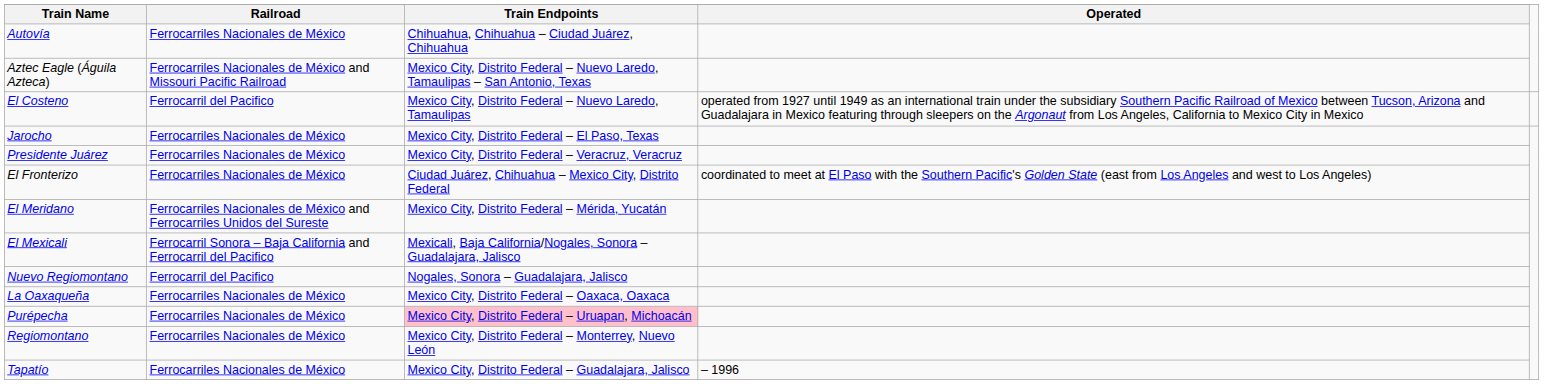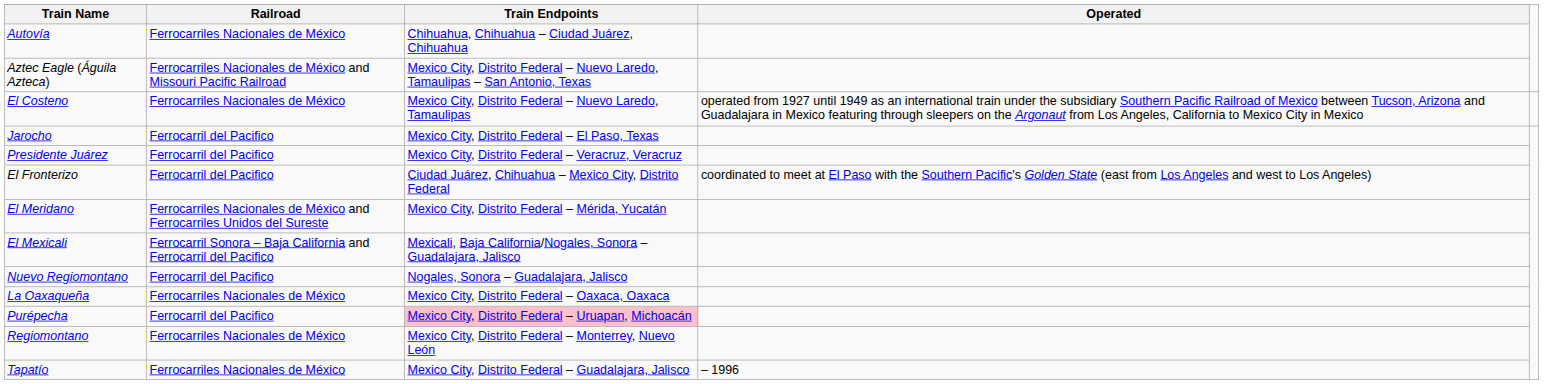 <table class="wikitable">
 <tr>
 </tr>
 <tr valign="top">
 <th width="175px">Train Name</th>
 <th>Railroad</th>
 <th>Train Endpoints</th>
 <th>Operated</th>
 </tr>
 <tr valign="top">
 <td><em><a href='#'>Autovía</a></em></td>
 <td><a href='#'>Ferrocarriles Nacionales de México</a></td>
 <td><a href='#'>Chihuahua</a>, <a href='#'>Chihuahua</a> – <a href='#'>Ciudad Juárez</a>, <a href='#'>Chihuahua</a></td>
 <td> </td>
 </tr>
 <tr valign="top">
 <td><em>Aztec Eagle</em> (<em>Águila Azteca</em>)</td>
 <td><a href='#'>Ferrocarriles Nacionales de México</a> and <a href='#'>Missouri Pacific Railroad</a></td>
 <td><a href='#'>Mexico City</a>, <a href='#'>Distrito Federal</a> – <a href='#'>Nuevo Laredo</a>, <a href='#'>Tamaulipas</a> – <a href='#'>San Antonio, Texas</a></td>
 <td> </td>
 </tr>
 <tr valign="top">
 <td><em><a href='#'>El Costeno</a></em></td>
-<td><a href='#'>Ferrocarril del Pacifico</a></td>
+<td><a href='#'>Ferrocarriles Nacionales de México</a></td>
 <td><a href='#'>Mexico City</a>, <a href='#'>Distrito Federal</a> – <a href='#'>Nuevo Laredo</a>, <a href='#'>Tamaulipas</a></td>
 <td>operated from 1927 until 1949 as an international train under the subsidiary <a href='#'>Southern Pacific Railroad of Mexico</a> between <a href='#'>Tucson, Arizona</a> and Guadalajara in Mexico featuring through sleepers on the <em><a href='#'>Argonaut</a></em> from Los Angeles, California to Mexico City in Mexico</td>
 <td> </td>
 </tr>
 <tr valign="top">
 <td><em><a href='#'>Jarocho</a></em></td>
-<td><a href='#'>Ferrocarriles Nacionales de México</a></td>
+<td><a href='#'>Ferrocarril del Pacifico</a></td>
 <td><a href='#'>Mexico City</a>, <a href='#'>Distrito Federal</a> – <a href='#'>El Paso, Texas</a></td>
 <td> </td>
 </tr>
 <tr valign="top">
 <td><em><a href='#'>Presidente Juárez</a></em></td>
-<td><a href='#'>Ferrocarriles Nacionales de México</a></td>
+<td><a href='#'>Ferrocarril del Pacifico</a></td>
 <td><a href='#'>Mexico City</a>, <a href='#'>Distrito Federal</a> – <a href='#'>Veracruz, Veracruz</a></td>
 <td> </td>
 </tr>
 <tr valign="top">
 <td><em>El Fronterizo</em></td>
-<td><a href='#'>Ferrocarriles Nacionales de México</a></td>
+<td><a href='#'>Ferrocarril del Pacifico</a></td>
 <td><a href='#'>Ciudad Juárez</a>, <a href='#'>Chihuahua</a> – <a href='#'>Mexico City</a>, <a href='#'>Distrito Federal</a></td>
 <td>coordinated to meet at <a href='#'>El Paso</a> with the <a href='#'>Southern Pacific</a>'s <em><a href='#'>Golden State</a></em> (east from <a href='#'>Los Angeles</a> and west to Los Angeles)</td>
 </tr>
 <tr valign="top">
 <td><em><a href='#'>El Meridano</a></em></td>
 <td><a href='#'>Ferrocarriles Nacionales de México</a> and <a href='#'>Ferrocarriles Unidos del Sureste</a></td>
 <td><a href='#'>Mexico City</a>, <a href='#'>Distrito Federal</a> – <a href='#'>Mérida, Yucatán</a></td>
 <td> </td>
 </tr>
 <tr valign="top">
 <td><em><a href='#'>El Mexicali</a></em></td>
 <td><a href='#'>Ferrocarril Sonora – Baja California</a> and <a href='#'>Ferrocarril del Pacifico</a></td>
 <td><a href='#'>Mexicali</a>, <a href='#'>Baja California</a>/<a href='#'>Nogales, Sonora</a> – <a href='#'>Guadalajara, Jalisco</a></td>
 <td> </td>
 </tr>
 <tr valign="top"|-valign="top">
 <td><em><a href='#'>Nuevo Regiomontano</a></em></td>
 <td><a href='#'>Ferrocarril del Pacifico</a></td>
 <td><a href='#'>Nogales, Sonora</a> – <a href='#'>Guadalajara, Jalisco</a></td>
 <td> </td>
 </tr>
 <tr valign="top">
 <td><em><a href='#'>La Oaxaqueña</a></em></td>
 <td><a href='#'>Ferrocarriles Nacionales de México</a></td>
 <td><a href='#'>Mexico City</a>, <a href='#'>Distrito Federal</a> – <a href='#'>Oaxaca, Oaxaca</a></td>
 <td> </td>
 </tr>
 <tr valign="top">
 <td><em><a href='#'>Purépecha</a></em></td>
-<td><a href='#'>Ferrocarriles Nacionales de México</a></td>
+<td><a href='#'>Ferrocarril del Pacifico</a></td>
 <td style="background: pink;"><a href='#'>Mexico City</a>, <a href='#'>Distrito Federal</a> – <a href='#'>Uruapan</a>, <a href='#'>Michoacán</a></td>
 <td> </td>
 </tr>
 <tr valign="top">
 <td><em><a href='#'>Regiomontano</a></em></td>
 <td><a href='#'>Ferrocarriles Nacionales de México</a></td>
 <td><a href='#'>Mexico City</a>, <a href='#'>Distrito Federal</a> – <a href='#'>Monterrey</a>, <a href='#'>Nuevo León</a></td>
 <td> </td>
 </tr>
 <tr valign="top">
 <td><em><a href='#'>Tapatío</a></em></td>
 <td><a href='#'>Ferrocarriles Nacionales de México</a></td>
 <td><a href='#'>Mexico City</a>, <a href='#'>Distrito Federal</a> – <a href='#'>Guadalajara, Jalisco</a></td>
 <td>– 1996</td>
 </tr>
 </table>
